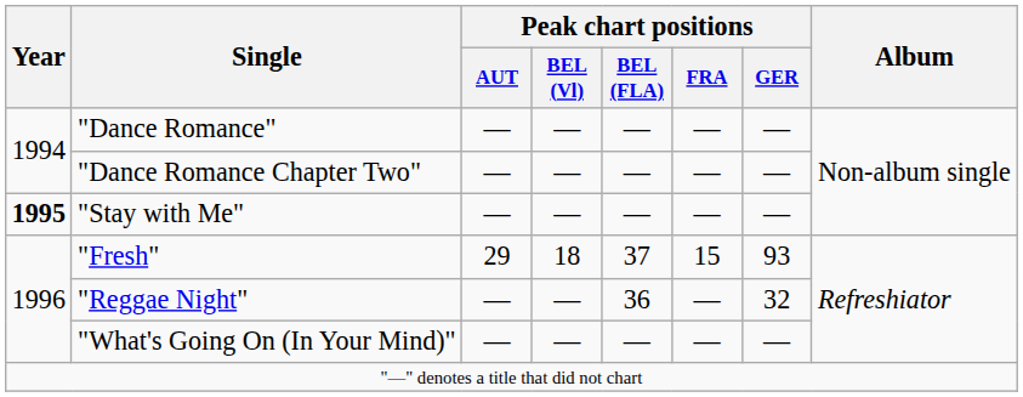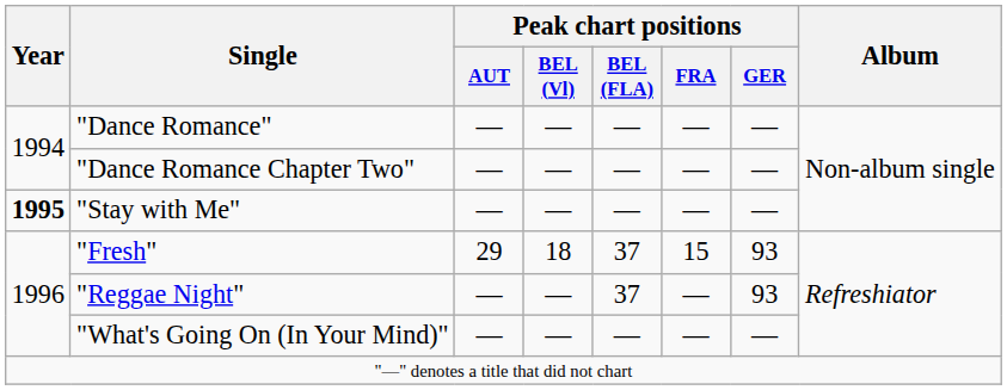 <table class="wikitable" style="text-align:center;">
 <tr>
 <th rowspan="2">Year</th>
 <th rowspan="2">Single</th>
 <th colspan="5">Peak chart positions</th>
 <th rowspan="2">Album</th>
 </tr>
 <tr style="font-size:smaller;">
 <th style="width:3em;font-size:90%"><a href='#'>AUT</a><br></th>
 <th style="width:3em;font-size:90%"><a href='#'>BEL<br>(Vl)</a><br></th>
 <th style="width:3em;font-size:90%"><a href='#'>BEL (FLA)</a><br></th>
 <th style="width:3em;font-size:90%"><a href='#'>FRA</a><br></th>
 <th style="width:3em;font-size:90%"><a href='#'>GER</a><br></th>
 </tr>
 <tr>
 <td rowspan=2>1994</td>
 <td style="text-align:left;">"Dance Romance"</td>
 <td>—</td>
 <td>—</td>
 <td>—</td>
 <td>—</td>
 <td>—</td>
 <td style="text-align:left;" rowspan="3">Non-album single</td>
 </tr>
 <tr>
 <td style="text-align:left;">"Dance Romance Chapter Two"</td>
 <td>—</td>
 <td>—</td>
 <td>—</td>
 <td>—</td>
 <td>—</td>
 </tr>
 <tr>
 <td rowspan=1><strong>1995</strong></td>
 <td style="text-align:left;">"Stay with Me"</td>
 <td>—</td>
 <td>—</td>
 <td>—</td>
 <td>—</td>
 <td>—</td>
 </tr>
 <tr>
 <td rowspan=3>1996</td>
 <td style="text-align:left;">"<a href='#'>Fresh</a>"</td>
 <td>29</td>
 <td>18</td>
 <td>37</td>
 <td>15</td>
 <td>93</td>
 <td style="text-align:left;" rowspan="3"><em>Refreshiator</em></td>
 </tr>
 <tr>
 <td style="text-align:left;">"<a href='#'>Reggae Night</a>"</td>
 <td>—</td>
 <td>—</td>
-<td>36</td>
+<td>37</td>
 <td>—</td>
-<td>32</td>
+<td>93</td>
 </tr>
 <tr>
 <td style="text-align:left;">"What's Going On (In Your Mind)"</td>
 <td>—</td>
 <td>—</td>
 <td>—</td>
 <td>—</td>
 <td>—</td>
 </tr>
 <tr>
 <td colspan="15" style="font-size:8pt">"—" denotes a title that did not chart</td>
 </tr>
 </table>
